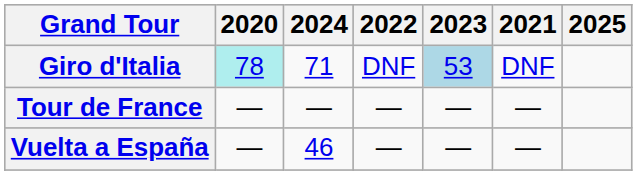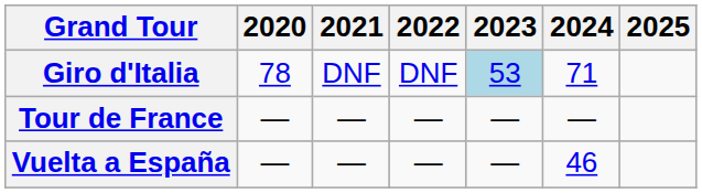 <table class="wikitable plainrowheaders">
 <tr>
 <th scope="col"><a href='#'>Grand Tour</a></th>
 <th scope="col">2020</th>
-<th scope="col">2024</th>
+<th scope="col">2021</th>
 <th scope="col">2022</th>
 <th scope="col">2023</th>
-<th scope="col">2021</th>
+<th scope="col">2024</th>
 <th scope="col">2025</th>
 </tr>
 <tr style="text-align:center;">
 <th scope="row"> <a href='#'>Giro d'Italia</a></th>
-<td style="background: paleturquoise;"><a href='#'>78</a></td>
-<td><a href='#'>71</a></td>
+<td><a href='#'>78</a></td>
+<td><a href='#'>DNF</a></td>
 <td><a href='#'>DNF</a></td>
 <td style="background: lightblue;"><a href='#'>53</a></td>
-<td><a href='#'>DNF</a></td>
+<td><a href='#'>71</a></td>
 <td></td>
 </tr>
 <tr style="text-align:center;">
 <th scope="row"> <a href='#'>Tour de France</a></th>
 <td>—</td>
 <td>—</td>
 <td>—</td>
 <td>—</td>
 <td>—</td>
 <td></td>
 </tr>
 <tr style="text-align:center;">
 <th scope="row"> <a href='#'>Vuelta a España</a></th>
 <td>—</td>
-<td><a href='#'>46</a></td>
 <td>—</td>
 <td>—</td>
 <td>—</td>
+<td><a href='#'>46</a></td>
 <td></td>
 </tr>
 </table>
